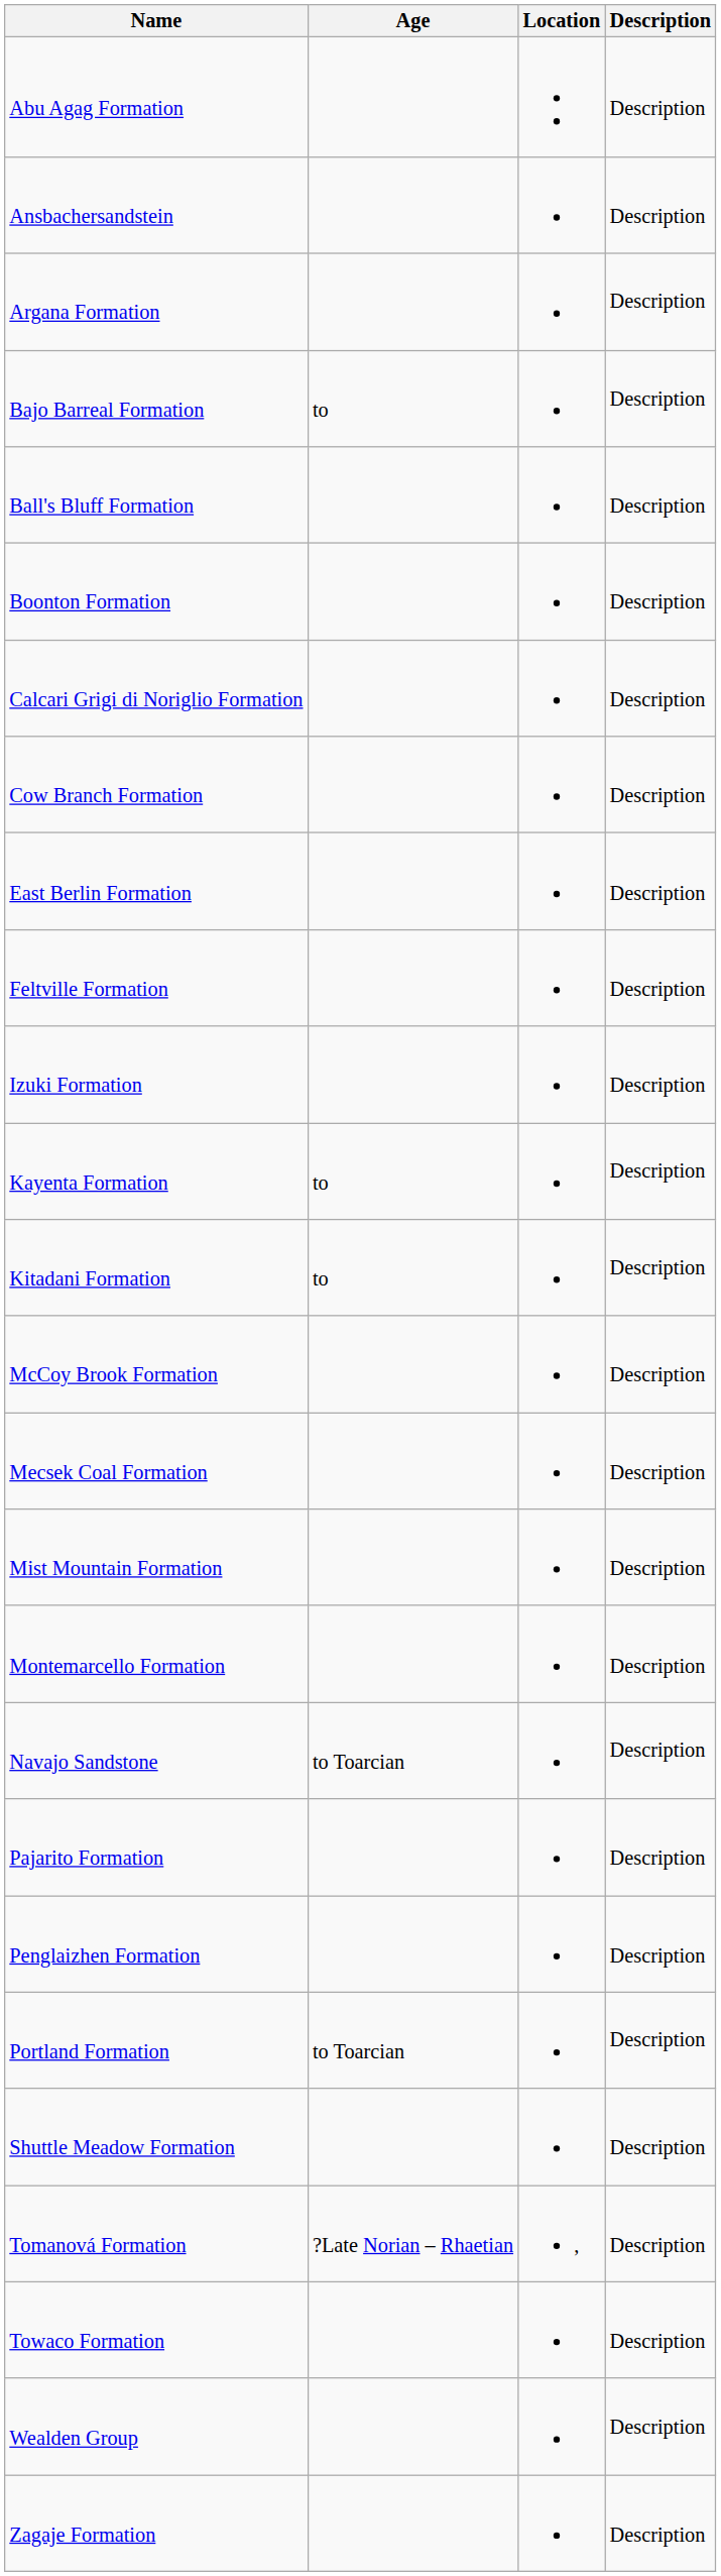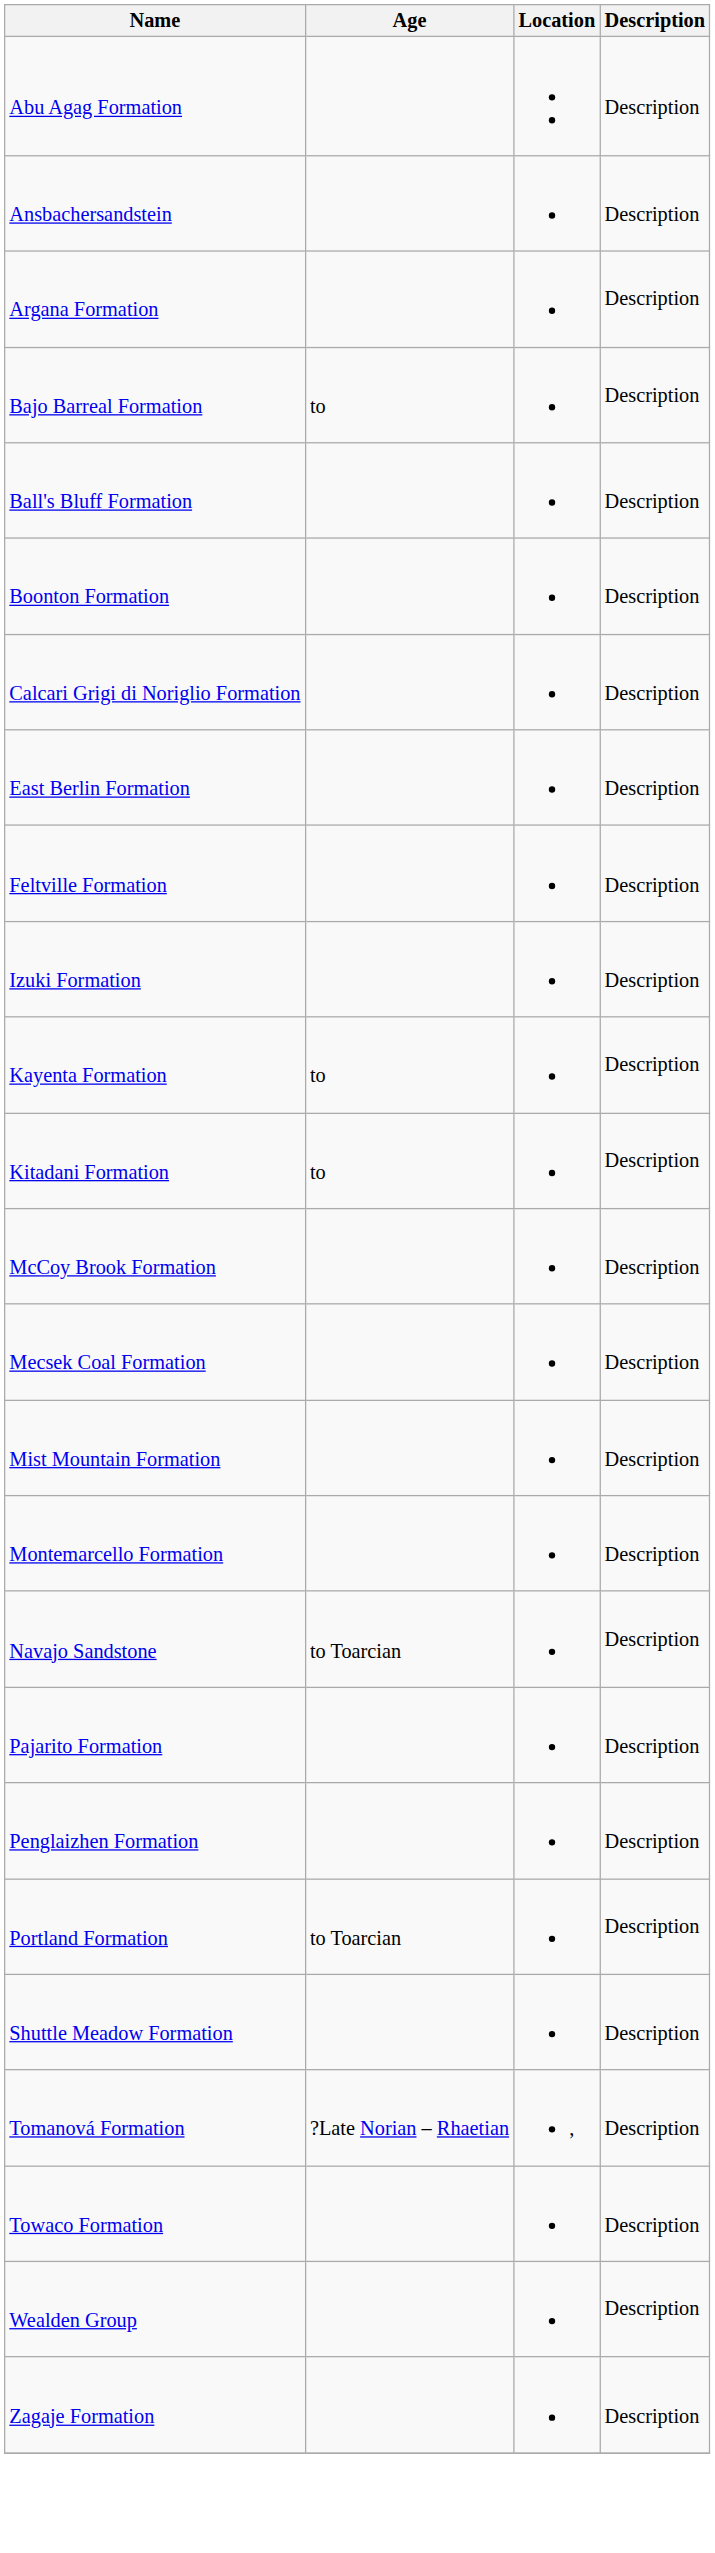 <table class="wikitable sortable">
 <tr>
 <th>Name</th>
 <th>Age</th>
 <th>Location</th>
 <th>Description</th>
 </tr>
 <tr>
 <td><br><a href='#'>Abu Agag Formation</a></td>
 <td></td>
 <td><br><ul><li></li><li></li></ul></td>
 <td><br>Description</td>
 </tr>
 <tr>
 <td><br><a href='#'>Ansbachersandstein</a></td>
 <td></td>
 <td><br><ul><li></li></ul></td>
 <td><br>Description</td>
 </tr>
 <tr>
 <td><br><a href='#'>Argana Formation</a></td>
 <td><br></td>
 <td><br><ul><li></li></ul></td>
 <td>Description</td>
 </tr>
 <tr>
 <td><br><a href='#'>Bajo Barreal Formation</a></td>
 <td><br> to </td>
 <td><br><ul><li></li></ul></td>
 <td>Description</td>
 </tr>
 <tr>
 <td><br><a href='#'>Ball's Bluff Formation</a></td>
 <td></td>
 <td><br><ul><li></li></ul></td>
 <td><br>Description</td>
 </tr>
 <tr>
 <td><br><a href='#'>Boonton Formation</a></td>
 <td></td>
 <td><br><ul><li></li></ul></td>
 <td><br>Description</td>
 </tr>
 <tr>
 <td><br><a href='#'>Calcari Grigi di Noriglio Formation</a></td>
-<td></td>
-<td><br><ul><li></li></ul></td>
-<td><br>Description</td>
-</tr>
-<tr>
-<td><br><a href='#'>Cow Branch Formation</a></td>
 <td></td>
 <td><br><ul><li></li></ul></td>
 <td><br>Description</td>
 </tr>
 <tr>
 <td><br><a href='#'>East Berlin Formation</a></td>
 <td></td>
 <td><br><ul><li></li></ul></td>
 <td><br>Description</td>
 </tr>
 <tr>
 <td><br><a href='#'>Feltville Formation</a></td>
 <td></td>
 <td><br><ul><li></li></ul></td>
 <td><br>Description</td>
 </tr>
 <tr>
 <td><br><a href='#'>Izuki Formation</a></td>
 <td></td>
 <td><br><ul><li></li></ul></td>
 <td><br>Description</td>
 </tr>
 <tr>
 <td><br><a href='#'>Kayenta Formation</a></td>
 <td><br> to </td>
 <td><br><ul><li></li></ul></td>
 <td>Description</td>
 </tr>
 <tr>
 <td><br><a href='#'>Kitadani Formation</a></td>
 <td><br> to </td>
 <td><br><ul><li></li></ul></td>
 <td>Description</td>
 </tr>
 <tr>
 <td><br><a href='#'>McCoy Brook Formation</a></td>
 <td></td>
 <td><br><ul><li></li></ul></td>
 <td><br>Description</td>
 </tr>
 <tr>
 <td><br><a href='#'>Mecsek Coal Formation</a></td>
 <td></td>
 <td><br><ul><li></li></ul></td>
 <td><br>Description</td>
 </tr>
 <tr>
 <td><br><a href='#'>Mist Mountain Formation</a></td>
 <td></td>
 <td><br><ul><li></li></ul></td>
 <td><br>Description</td>
 </tr>
 <tr>
 <td><br><a href='#'>Montemarcello Formation</a></td>
 <td></td>
 <td><br><ul><li></li></ul></td>
 <td><br>Description</td>
 </tr>
 <tr>
 <td><br><a href='#'>Navajo Sandstone</a></td>
 <td><br> to Toarcian</td>
 <td><br><ul><li></li></ul></td>
 <td>Description</td>
 </tr>
 <tr>
 <td><br><a href='#'>Pajarito Formation</a></td>
 <td></td>
 <td><br><ul><li></li></ul></td>
 <td><br>Description</td>
 </tr>
 <tr>
 <td><br><a href='#'>Penglaizhen Formation</a></td>
 <td></td>
 <td><br><ul><li></li></ul></td>
 <td><br>Description</td>
 </tr>
 <tr>
 <td><br><a href='#'>Portland Formation</a></td>
 <td><br> to Toarcian</td>
 <td><br><ul><li></li></ul></td>
 <td>Description</td>
 </tr>
 <tr>
 <td><br><a href='#'>Shuttle Meadow Formation</a></td>
 <td></td>
 <td><br><ul><li></li></ul></td>
 <td><br>Description</td>
 </tr>
 <tr>
 <td><br><a href='#'>Tomanová Formation</a></td>
 <td><br>?Late <a href='#'>Norian</a> – <a href='#'>Rhaetian</a></td>
 <td><br><ul><li>, </li></ul></td>
 <td><br>Description</td>
 </tr>
 <tr>
 <td><br><a href='#'>Towaco Formation</a></td>
 <td></td>
 <td><br><ul><li></li></ul></td>
 <td><br>Description</td>
 </tr>
 <tr>
 <td><br><a href='#'>Wealden Group</a></td>
 <td></td>
 <td><br><ul><li></li></ul></td>
 <td>Description</td>
 </tr>
 <tr>
 <td><br><a href='#'>Zagaje Formation</a></td>
 <td></td>
 <td><br><ul><li></li></ul></td>
 <td><br>Description</td>
 </tr>
 <tr>
 </tr>
 </table>
